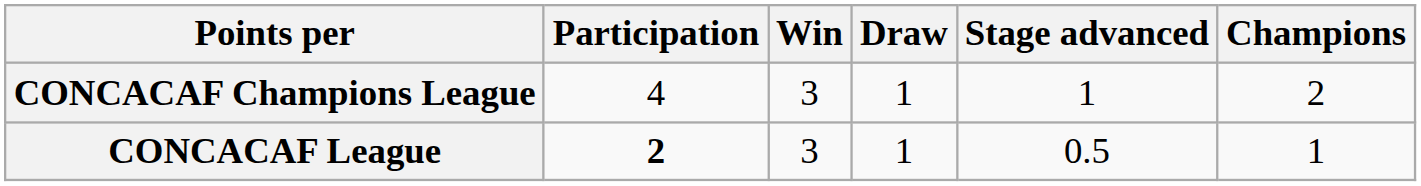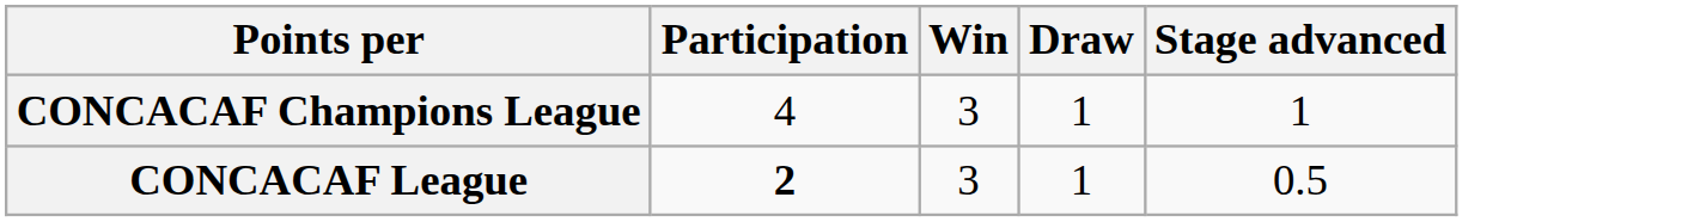 <table class="wikitable">
 <tr>
 <th>Points per</th>
 <th>Participation</th>
 <th>Win</th>
 <th>Draw</th>
 <th>Stage advanced</th>
-<th>Champions</th>
 </tr>
 <tr>
 <th>CONCACAF Champions League </th>
 <td align=center>4</td>
 <td align=center>3</td>
 <td align=center>1</td>
 <td align=center>1</td>
-<td align=center>2</td>
 </tr>
 <tr>
 <th>CONCACAF League </th>
 <td align=center><strong>2</strong></td>
 <td align=center>3</td>
 <td align=center>1</td>
 <td align=center>0.5</td>
-<td align=center>1</td>
 </tr>
 </table>
